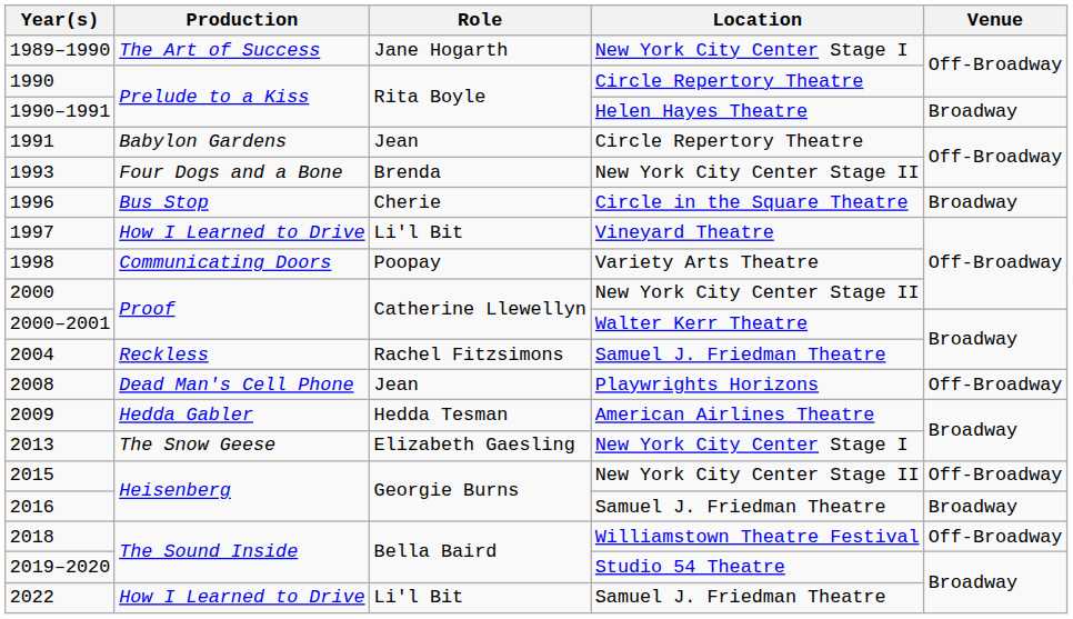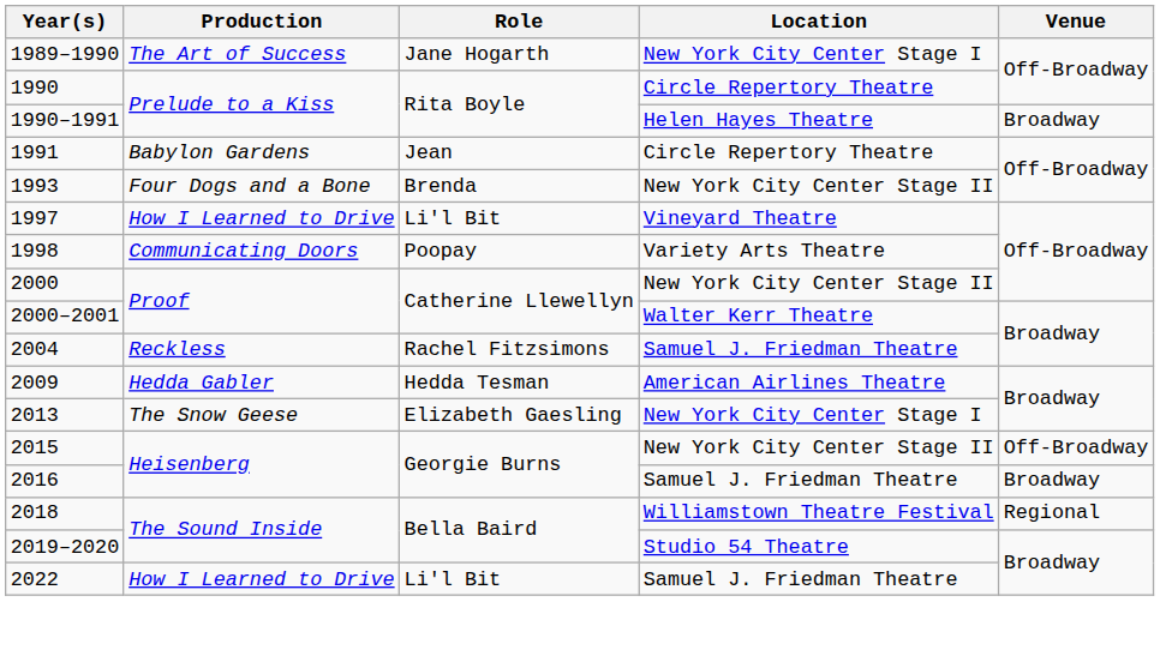 <table class="wikitable sortable">
 <tr>
 <th>Year(s)</th>
 <th>Production</th>
 <th>Role</th>
 <th>Location</th>
 <th>Venue</th>
 </tr>
 <tr>
 <td>1989–1990</td>
 <td><em><a href='#'>The Art of Success</a></em></td>
 <td>Jane Hogarth</td>
 <td><a href='#'>New York City Center</a> Stage I</td>
 <td rowspan="2">Off-Broadway</td>
 </tr>
 <tr>
 <td>1990</td>
 <td rowspan="2"><em><a href='#'>Prelude to a Kiss</a></em></td>
 <td rowspan="2">Rita Boyle</td>
 <td><a href='#'>Circle Repertory Theatre</a></td>
 </tr>
 <tr>
 <td>1990–1991</td>
 <td><a href='#'>Helen Hayes Theatre</a></td>
 <td>Broadway</td>
 </tr>
 <tr>
 <td>1991</td>
 <td><em>Babylon Gardens</em></td>
 <td>Jean</td>
 <td>Circle Repertory Theatre</td>
 <td rowspan="2">Off-Broadway</td>
 </tr>
 <tr>
 <td>1993</td>
 <td><em>Four Dogs and a Bone</em></td>
 <td>Brenda</td>
 <td>New York City Center Stage II</td>
 </tr>
 <tr>
-<td>1996</td>
-<td><em><a href='#'>Bus Stop</a></em></td>
-<td>Cherie</td>
-<td><a href='#'>Circle in the Square Theatre</a></td>
-<td>Broadway</td>
-</tr>
-<tr>
 <td>1997</td>
 <td><em><a href='#'>How I Learned to Drive</a></em></td>
 <td>Li'l Bit</td>
 <td><a href='#'>Vineyard Theatre</a></td>
 <td rowspan="3">Off-Broadway</td>
 </tr>
 <tr>
 <td>1998</td>
 <td><em><a href='#'>Communicating Doors</a></em></td>
 <td>Poopay</td>
 <td>Variety Arts Theatre</td>
 </tr>
 <tr>
 <td>2000</td>
 <td rowspan="2"><em><a href='#'>Proof</a></em></td>
 <td rowspan="2">Catherine Llewellyn</td>
 <td>New York City Center Stage II</td>
 </tr>
 <tr>
 <td>2000–2001</td>
 <td><a href='#'>Walter Kerr Theatre</a></td>
 <td rowspan="2">Broadway</td>
 </tr>
 <tr>
 <td>2004</td>
 <td><em><a href='#'>Reckless</a></em></td>
 <td>Rachel Fitzsimons</td>
 <td><a href='#'>Samuel J. Friedman Theatre</a></td>
-</tr>
-<tr>
-<td>2008</td>
-<td><em><a href='#'>Dead Man's Cell Phone</a></em></td>
-<td>Jean</td>
-<td><a href='#'>Playwrights Horizons</a></td>
-<td>Off-Broadway</td>
 </tr>
 <tr>
 <td>2009</td>
 <td><em><a href='#'>Hedda Gabler</a></em></td>
 <td>Hedda Tesman</td>
 <td><a href='#'>American Airlines Theatre</a></td>
 <td rowspan="2">Broadway</td>
 </tr>
 <tr>
 <td>2013</td>
 <td><em>The Snow Geese</em></td>
 <td>Elizabeth Gaesling</td>
 <td><a href='#'>New York City Center</a> Stage I</td>
 </tr>
 <tr>
 <td>2015</td>
 <td rowspan="2"><em><a href='#'>Heisenberg</a></em></td>
 <td rowspan="2">Georgie Burns</td>
 <td>New York City Center Stage II</td>
 <td>Off-Broadway</td>
 </tr>
 <tr>
 <td>2016</td>
 <td>Samuel J. Friedman Theatre</td>
 <td>Broadway</td>
 </tr>
 <tr>
 <td>2018</td>
 <td rowspan="2"><em><a href='#'>The Sound Inside</a></em></td>
 <td rowspan="2">Bella Baird</td>
 <td><a href='#'>Williamstown Theatre Festival</a></td>
-<td>Off-Broadway</td>
+<td>Regional</td>
 </tr>
 <tr>
 <td>2019–2020</td>
 <td><a href='#'>Studio 54 Theatre</a></td>
 <td rowspan="2">Broadway</td>
 </tr>
 <tr>
 <td>2022</td>
 <td><em><a href='#'>How I Learned to Drive</a></em></td>
 <td>Li'l Bit</td>
 <td>Samuel J. Friedman Theatre</td>
 </tr>
 </table>
